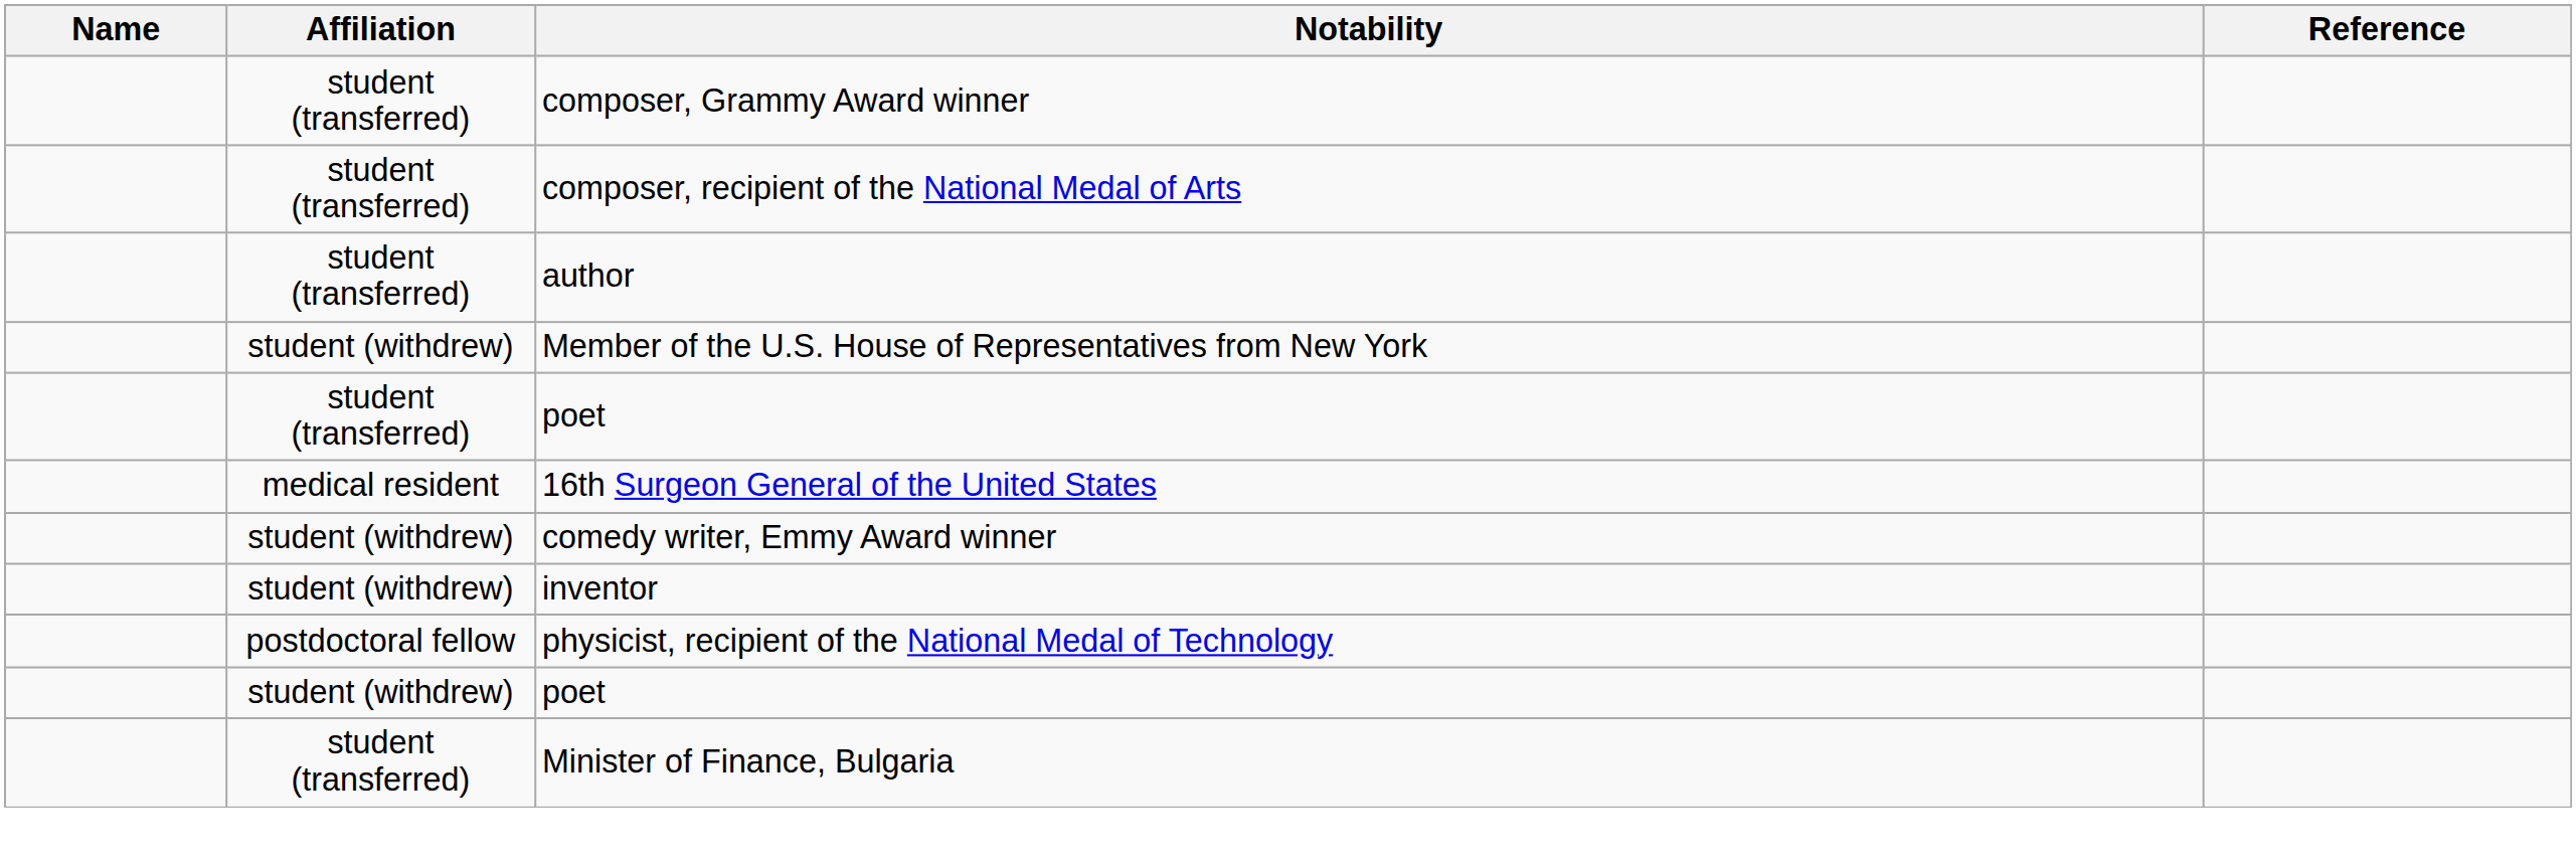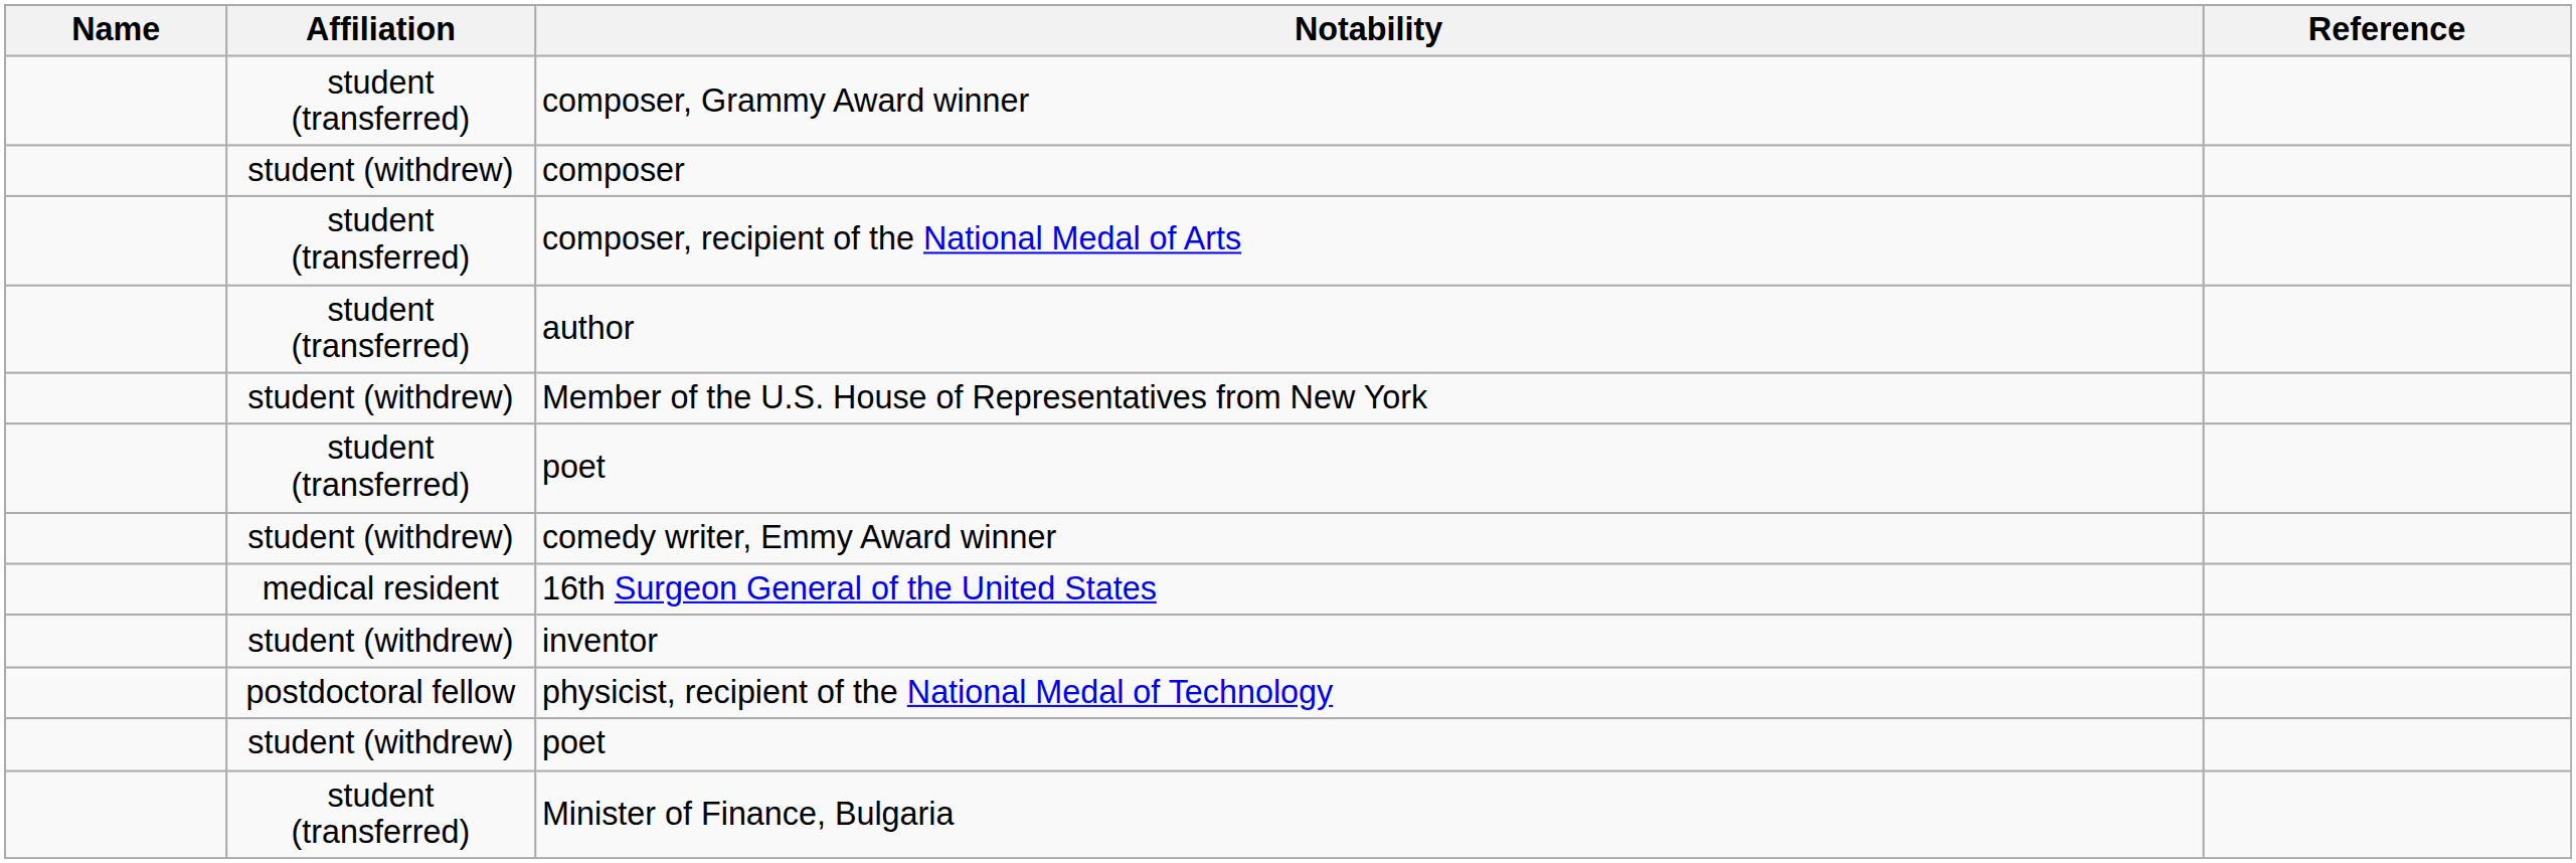 <table class="wikitable sortable" style="width:100%">
 <tr>
 <th style="width:*;">Name</th>
 <th style="width:12%;">Affiliation</th>
 <th style="width:65%;" class="unsortable">Notability</th>
 <th style="width:*;" class="unsortable">Reference</th>
 </tr>
 <tr>
 <td></td>
 <td style="text-align:center;">student (transferred)</td>
 <td>composer, Grammy Award winner</td>
+<td style="text-align:center;"></td>
+</tr>
+<tr>
+<td></td>
+<td style="text-align:center;">student (withdrew)</td>
+<td>composer</td>
 <td style="text-align:center;"></td>
 </tr>
 <tr>
 <td></td>
 <td style="text-align:center;">student (transferred)</td>
 <td>composer, recipient of the <a href='#'>National Medal of Arts</a></td>
 <td style="text-align:center;"></td>
 </tr>
 <tr>
 <td></td>
 <td style="text-align:center;">student (transferred)</td>
 <td>author</td>
 <td style="text-align:center;"></td>
 </tr>
 <tr>
 <td></td>
 <td style="text-align:center;">student (withdrew)</td>
 <td>Member of the U.S. House of Representatives from New York</td>
 <td style="text-align:center;"></td>
 </tr>
 <tr>
 <td></td>
 <td style="text-align:center;">student (transferred)</td>
 <td>poet</td>
 <td style="text-align:center;"></td>
 </tr>
 <tr>
 <td></td>
-<td style="text-align:center;">medical resident</td>
-<td>16th <a href='#'>Surgeon General of the United States</a></td>
+<td style="text-align:center;">student (withdrew)</td>
+<td>comedy writer, Emmy Award winner</td>
 <td style="text-align:center;"></td>
 </tr>
 <tr>
 <td></td>
-<td style="text-align:center;">student (withdrew)</td>
-<td>comedy writer, Emmy Award winner</td>
+<td style="text-align:center;">medical resident</td>
+<td>16th <a href='#'>Surgeon General of the United States</a></td>
 <td style="text-align:center;"></td>
 </tr>
 <tr>
 <td></td>
 <td style="text-align:center;">student (withdrew)</td>
 <td>inventor</td>
 <td style="text-align:center;"></td>
 </tr>
 <tr>
 <td></td>
 <td style="text-align:center;">postdoctoral fellow</td>
 <td>physicist, recipient of the <a href='#'>National Medal of Technology</a></td>
 <td style="text-align:center;"></td>
 </tr>
 <tr>
 <td></td>
 <td style="text-align:center;">student (withdrew)</td>
 <td>poet</td>
 <td style="text-align:center;"></td>
 </tr>
 <tr>
 <td></td>
 <td style="text-align:center;">student (transferred)</td>
 <td>Minister of Finance, Bulgaria</td>
 <td style="text-align:center;"></td>
 </tr>
 <tr>
 </tr>
 </table>
